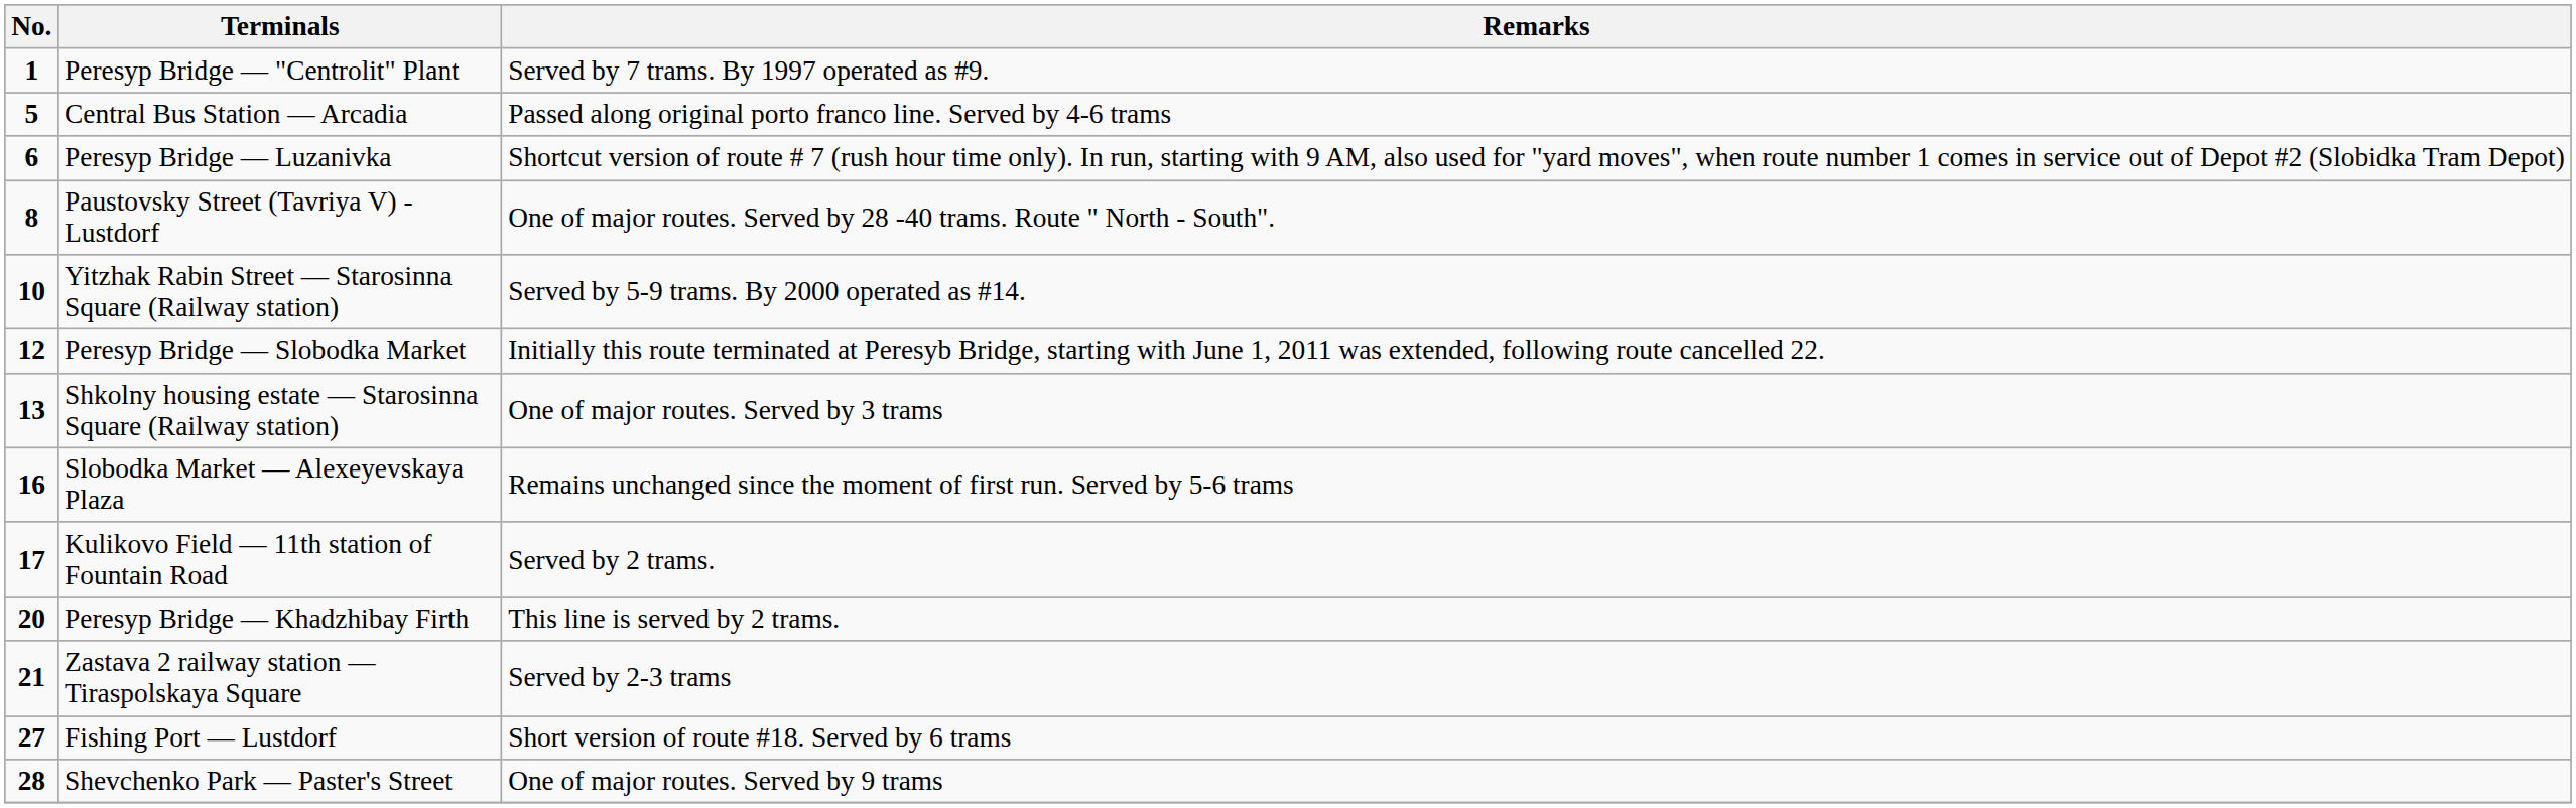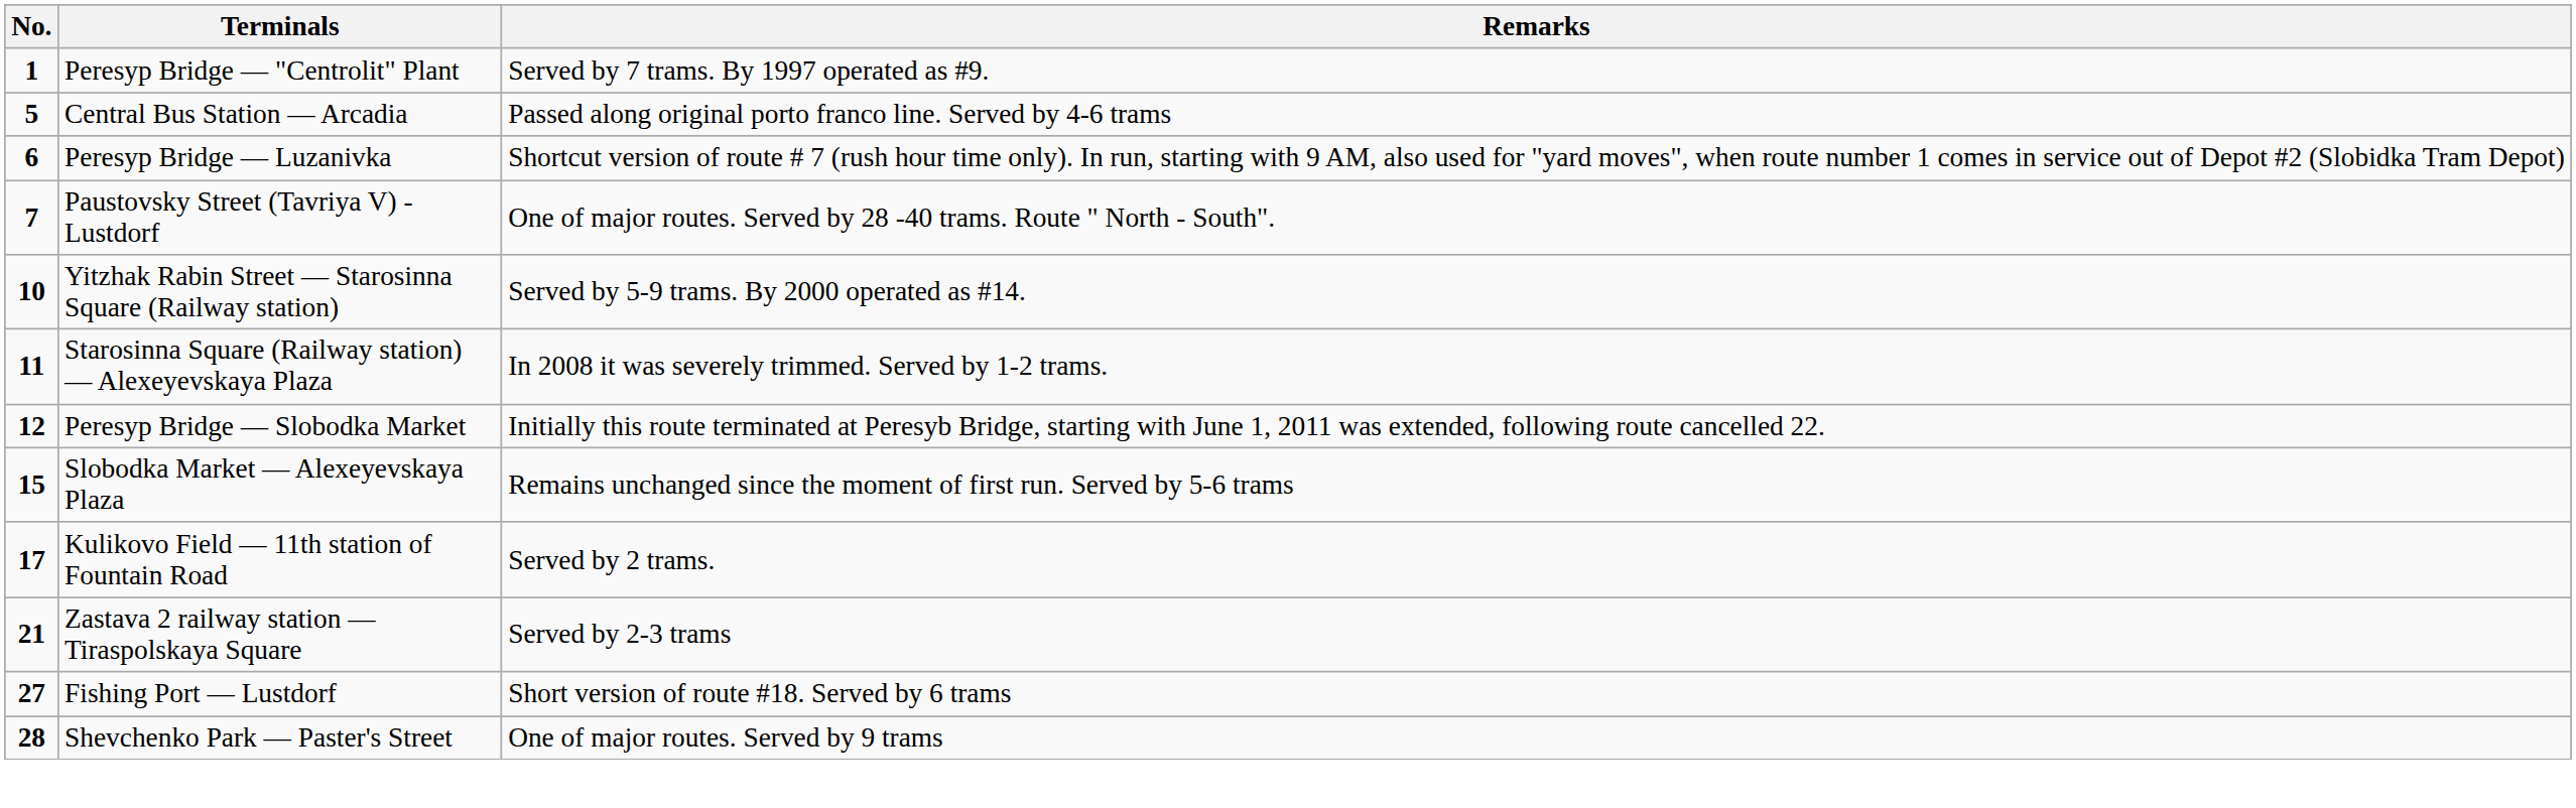 <table class="wikitable">
 <tr ----class="hintergrundfarbe6">
 <th>No.</th>
 <th width=250>Terminals</th>
 <th>Remarks</th>
 </tr>
 <tr ---->
 <td align="center"><strong>1</strong></td>
 <td>Peresyp Bridge — "Centrolit" Plant</td>
 <td>Served by 7 trams. By 1997 operated as #9.</td>
 </tr>
 <tr ---->
 <td align="center"><strong>5</strong></td>
 <td>Central Bus Station — Arcadia</td>
 <td>Passed along original porto franco line. Served by 4-6 trams</td>
 </tr>
 <tr ---->
 <td align="center"><strong>6</strong></td>
 <td>Peresyp Bridge — Luzanivka</td>
 <td>Shortcut version of route # 7 (rush hour time only). In run, starting with 9 AM, also used for "yard moves", when route number 1 comes in service out of Depot #2 (Slobidka Tram Depot)</td>
 </tr>
 <tr ---->
-<td align="center"><strong>8</strong></td>
+<td align="center"><strong>7</strong></td>
 <td>Paustovsky Street (Tavriya V) - Lustdorf</td>
 <td>One of major routes. Served by 28 -40 trams. Route " North - South".</td>
 </tr>
 <tr ---->
 <td align="center"><strong>10</strong></td>
 <td>Yitzhak Rabin Street — Starosinna Square (Railway station)</td>
 <td>Served by 5-9 trams. By 2000 operated as #14.</td>
 </tr>
 <tr ---->
+<td align="center"><strong>11</strong></td>
+<td>Starosinna Square (Railway station) — Alexeyevskaya Plaza</td>
+<td>In 2008 it was severely trimmed. Served by 1-2 trams.</td>
+</tr>
+<tr ---->
 <td align="center"><strong>12</strong></td>
 <td>Peresyp Bridge — Slobodka Market</td>
 <td>Initially this route terminated at Peresyb Bridge, starting with June 1, 2011 was extended, following route cancelled 22.</td>
 </tr>
 <tr ---->
-<td align="center"><strong>13</strong></td>
-<td>Shkolny housing estate — Starosinna Square (Railway station)</td>
-<td>One of major routes. Served by 3 trams</td>
-</tr>
-<tr ---->
-<td align="center"><strong>16</strong></td>
+<td align="center"><strong>15</strong></td>
 <td>Slobodka Market — Alexeyevskaya Plaza</td>
 <td>Remains unchanged since the moment of first run. Served by 5-6 trams</td>
 </tr>
 <tr ---->
 <td align="center"><strong>17</strong></td>
 <td>Kulikovo Field — 11th station of Fountain Road</td>
 <td>Served by 2 trams.</td>
-</tr>
-<tr ---->
-<td align="center"><strong>20</strong></td>
-<td>Peresyp Bridge — Khadzhibay Firth</td>
-<td>This line is served by 2 trams.</td>
 </tr>
 <tr ---->
 <td align="center"><strong>21</strong></td>
 <td>Zastava 2 railway station — Tiraspolskaya Square</td>
 <td>Served by 2-3 trams</td>
 </tr>
 <tr ---->
 <td align="center"><strong>27</strong></td>
 <td>Fishing Port — Lustdorf</td>
 <td>Short version of route #18. Served by 6 trams</td>
 </tr>
 <tr ---->
 <td align="center"><strong>28</strong></td>
 <td>Shevchenko Park — Paster's Street</td>
 <td>One of major routes. Served by 9 trams</td>
 </tr>
 <tr ---->
 </tr>
 </table>
